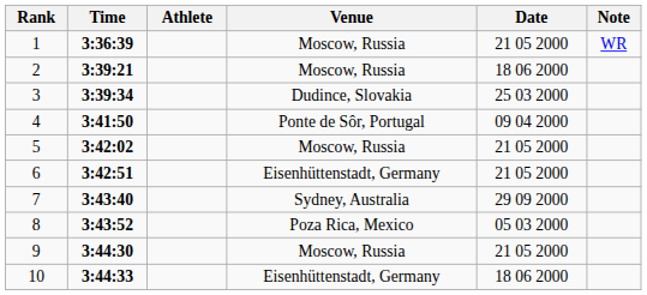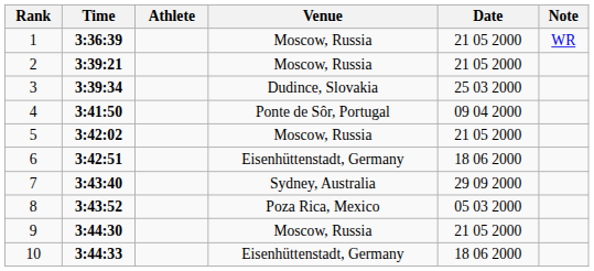 <table class="wikitable" style="text-align:center; width:100%">
 <tr>
 <th>Rank</th>
 <th>Time</th>
 <th>Athlete</th>
 <th>Venue</th>
 <th>Date</th>
 <th>Note</th>
 </tr>
 <tr>
 <td>1</td>
 <td><strong>3:36:39</strong></td>
 <td align=left></td>
 <td>Moscow, Russia</td>
 <td>21 05 2000</td>
 <td><a href='#'>WR</a></td>
 </tr>
 <tr>
 <td>2</td>
 <td><strong>3:39:21</strong></td>
 <td align=left></td>
 <td>Moscow, Russia</td>
-<td>18 06 2000</td>
+<td>21 05 2000</td>
 <td></td>
 </tr>
 <tr>
 <td>3</td>
 <td><strong>3:39:34</strong></td>
 <td align=left></td>
 <td>Dudince, Slovakia</td>
 <td>25 03 2000</td>
 <td></td>
 </tr>
 <tr>
 <td>4</td>
 <td><strong>3:41:50</strong></td>
 <td align=left></td>
 <td>Ponte de Sôr, Portugal</td>
 <td>09 04 2000</td>
 <td></td>
 </tr>
 <tr>
 <td>5</td>
 <td><strong>3:42:02</strong></td>
 <td align=left></td>
 <td>Moscow, Russia</td>
 <td>21 05 2000</td>
 <td></td>
 </tr>
 <tr>
 <td>6</td>
 <td><strong>3:42:51</strong></td>
 <td align=left></td>
 <td>Eisenhüttenstadt, Germany</td>
-<td>21 05 2000</td>
+<td>18 06 2000</td>
 <td></td>
 </tr>
 <tr>
 <td>7</td>
 <td><strong>3:43:40</strong></td>
 <td align=left></td>
 <td>Sydney, Australia</td>
 <td>29 09 2000</td>
 <td></td>
 </tr>
 <tr>
 <td>8</td>
 <td><strong>3:43:52</strong></td>
 <td align=left></td>
 <td>Poza Rica, Mexico</td>
 <td>05 03 2000</td>
 <td></td>
 </tr>
 <tr>
 <td>9</td>
 <td><strong>3:44:30</strong></td>
 <td align=left></td>
 <td>Moscow, Russia</td>
 <td>21 05 2000</td>
 <td></td>
 </tr>
 <tr>
 <td>10</td>
 <td><strong>3:44:33</strong></td>
 <td align=left></td>
 <td>Eisenhüttenstadt, Germany</td>
 <td>18 06 2000</td>
 <td></td>
 </tr>
 </table>
